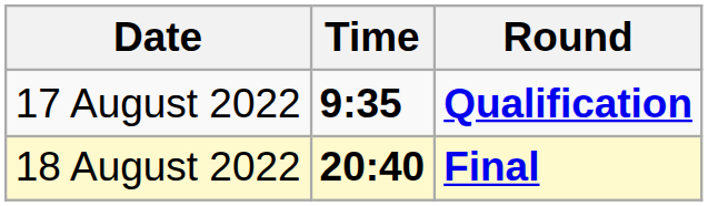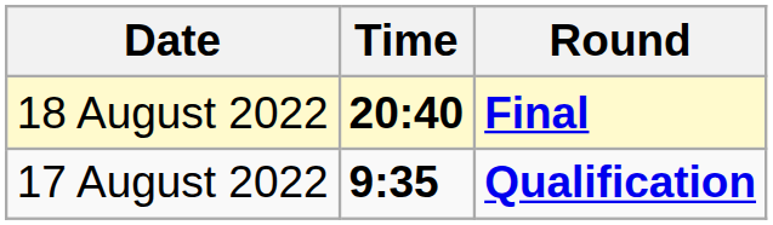 <table class="wikitable">
 <tr>
 <th>Date</th>
 <th>Time</th>
 <th>Round</th>
 </tr>
+<tr style=background:lemonchiffon>
+<td>18 August 2022</td>
+<td><strong>20:40</strong></td>
+<td><strong><a href='#'>Final</a></strong></td>
+</tr>
 <tr>
 <td>17 August 2022</td>
 <td><strong>9:35</strong></td>
 <td><strong><a href='#'>Qualification</a></strong></td>
 </tr>
-<tr style=background:lemonchiffon>
-<td>18 August 2022</td>
-<td><strong>20:40</strong></td>
-<td><strong><a href='#'>Final</a></strong></td>
-</tr>
 </table>
